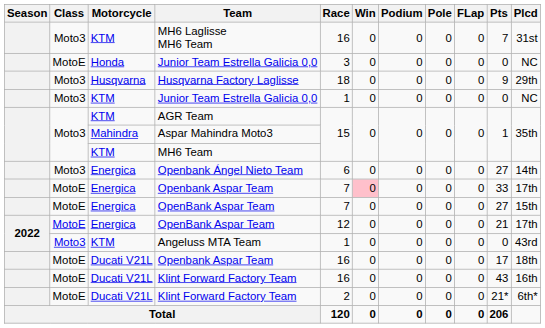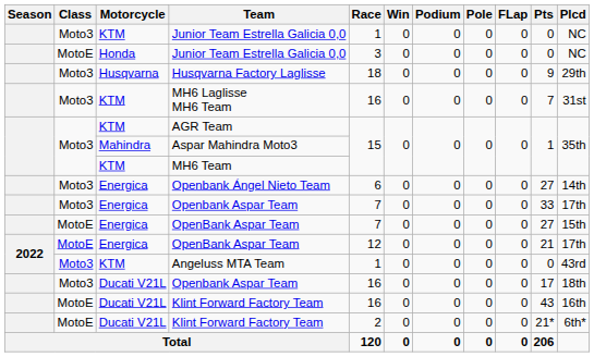 <table class="wikitable" style="text-align:right;">
 <tr>
 <th>Season</th>
 <th>Class</th>
 <th>Motorcycle</th>
 <th>Team</th>
 <th>Race</th>
 <th>Win</th>
 <th>Podium</th>
 <th>Pole</th>
 <th>FLap</th>
 <th>Pts</th>
 <th>Plcd</th>
 </tr>
 <tr>
 <th></th>
 <td>Moto3</td>
 <td style="text-align:left;"><a href='#'>KTM</a></td>
-<td style="text-align:left;">MH6 Laglisse<br>MH6 Team</td>
-<td>16</td>
+<td style="text-align:left;"><a href='#'>Junior Team Estrella Galicia 0,0</a></td>
+<td>1</td>
 <td>0</td>
 <td>0</td>
 <td>0</td>
 <td>0</td>
-<td>7</td>
-<td>31st</td>
+<td>0</td>
+<td>NC</td>
 </tr>
 <tr>
 <th></th>
 <td>MotoE</td>
 <td style="text-align:left;"><a href='#'>Honda</a></td>
 <td style="text-align:left;"><a href='#'>Junior Team Estrella Galicia 0,0</a></td>
 <td>3</td>
 <td>0</td>
 <td>0</td>
 <td>0</td>
 <td>0</td>
 <td>0</td>
 <td>NC</td>
 </tr>
 <tr>
 <th></th>
 <td>Moto3</td>
 <td style="text-align:left;"><a href='#'>Husqvarna</a></td>
 <td style="text-align:left;"><a href='#'>Husqvarna Factory Laglisse</a></td>
 <td>18</td>
 <td>0</td>
 <td>0</td>
 <td>0</td>
 <td>0</td>
 <td>9</td>
 <td>29th</td>
 </tr>
 <tr>
 <th></th>
 <td>Moto3</td>
 <td style="text-align:left;"><a href='#'>KTM</a></td>
-<td style="text-align:left;"><a href='#'>Junior Team Estrella Galicia 0,0</a></td>
-<td>1</td>
+<td style="text-align:left;">MH6 Laglisse<br>MH6 Team</td>
+<td>16</td>
 <td>0</td>
 <td>0</td>
 <td>0</td>
 <td>0</td>
-<td>0</td>
-<td>NC</td>
+<td>7</td>
+<td>31st</td>
 </tr>
 <tr>
 <th rowspan="3"></th>
 <td rowspan="3">Moto3</td>
 <td style="text-align:left;"><a href='#'>KTM</a></td>
 <td style="text-align:left;">AGR Team</td>
 <td rowspan="3">15</td>
 <td rowspan="3">0</td>
 <td rowspan="3">0</td>
 <td rowspan="3">0</td>
 <td rowspan="3">0</td>
 <td rowspan="3">1</td>
 <td rowspan="3">35th</td>
 </tr>
 <tr>
 <td style="text-align:left;"><a href='#'>Mahindra</a></td>
 <td style="text-align:left;">Aspar Mahindra Moto3</td>
 </tr>
 <tr>
 <td style="text-align:left;"><a href='#'>KTM</a></td>
 <td style="text-align:left;">MH6 Team</td>
 </tr>
 <tr>
 <th></th>
 <td>Moto3</td>
 <td style="text-align:left;"><a href='#'>Energica</a></td>
 <td style="text-align:left;"><a href='#'>Openbank Ángel Nieto Team</a></td>
 <td>6</td>
 <td>0</td>
 <td>0</td>
 <td>0</td>
 <td>0</td>
 <td>27</td>
 <td>14th</td>
 </tr>
 <tr>
 <th></th>
-<td>MotoE</td>
+<td>Moto3</td>
 <td style="text-align:left;"><a href='#'>Energica</a></td>
 <td style="text-align:left;"><a href='#'>Openbank Aspar Team</a></td>
 <td>7</td>
-<td style="background: pink;">0</td>
+<td>0</td>
 <td>0</td>
 <td>0</td>
 <td>0</td>
 <td>33</td>
 <td>17th</td>
 </tr>
 <tr>
 <th></th>
 <td>MotoE</td>
 <td style="text-align:left;"><a href='#'>Energica</a></td>
 <td style="text-align:left;"><a href='#'>OpenBank Aspar Team</a></td>
 <td>7</td>
 <td>0</td>
 <td>0</td>
 <td>0</td>
 <td>0</td>
 <td>27</td>
 <td>15th</td>
 </tr>
 <tr>
 <th rowspan="2">2022</th>
 <td><a href='#'>MotoE</a></td>
 <td style="text-align:left;"><a href='#'>Energica</a></td>
 <td style="text-align:left;"><a href='#'>OpenBank Aspar Team</a></td>
 <td>12</td>
 <td>0</td>
 <td>0</td>
 <td>0</td>
 <td>0</td>
 <td>21</td>
 <td>17th</td>
 </tr>
 <tr>
 <td><a href='#'>Moto3</a></td>
 <td style="text-align:left;"><a href='#'>KTM</a></td>
 <td style="text-align:left;">Angeluss MTA Team</td>
 <td>1</td>
 <td>0</td>
 <td>0</td>
 <td>0</td>
 <td>0</td>
 <td>0</td>
 <td>43rd</td>
 </tr>
 <tr>
 <th></th>
-<td>MotoE</td>
+<td>Moto3</td>
 <td style="text-align:left;"><a href='#'>Ducati V21L</a></td>
 <td style="text-align:left;"><a href='#'>Openbank Aspar Team</a></td>
 <td>16</td>
 <td>0</td>
 <td>0</td>
 <td>0</td>
 <td>0</td>
 <td>17</td>
 <td>18th</td>
 </tr>
 <tr>
 <th></th>
 <td>MotoE</td>
 <td style="text-align:left;"><a href='#'>Ducati V21L</a></td>
 <td style="text-align:left;"><a href='#'>Klint Forward Factory Team</a></td>
 <td>16</td>
 <td>0</td>
 <td>0</td>
 <td>0</td>
 <td>0</td>
 <td>43</td>
 <td>16th</td>
 </tr>
 <tr>
 <th></th>
 <td>MotoE</td>
 <td style="text-align:left;"><a href='#'>Ducati V21L</a></td>
 <td style="text-align:left;"><a href='#'>Klint Forward Factory Team</a></td>
 <td>2</td>
 <td>0</td>
 <td>0</td>
 <td>0</td>
 <td>0</td>
 <td>21*</td>
 <td>6th*</td>
 </tr>
 <tr>
 <th colspan="4">Total</th>
 <td><strong>120</strong></td>
 <td><strong>0</strong></td>
 <td><strong>0</strong></td>
 <td><strong>0</strong></td>
 <td><strong>0</strong></td>
 <td><strong>206</strong></td>
 <td></td>
 </tr>
 </table>
